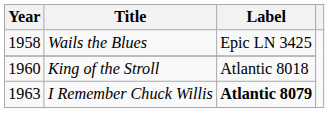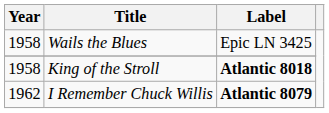 <table class="wikitable" style="text-align:center;">
 <tr>
 <th rowspan="2">Year</th>
 <th rowspan="2">Title</th>
 <th rowspan="2">Label</th>
 </tr>
 <tr style="font-size:snmall;">
 <th></th>
 </tr>
 <tr>
 <td rowspan="1">1958</td>
 <td align="left"><em>Wails the Blues</em></td>
 <td align="left">Epic LN 3425</td>
 </tr>
 <tr>
 </tr>
 <tr>
-<td rowspan="1">1960</td>
+<td rowspan="1">1958</td>
 <td align="left"><em>King of the Stroll</em></td>
-<td align="left">Atlantic 8018</td>
+<td align="left"><strong>Atlantic 8018</strong></td>
 </tr>
 <tr>
-<td rowspan="1">1963</td>
+<td rowspan="1">1962</td>
 <td align="left"><em>I Remember Chuck Willis</em></td>
 <td align="left"><strong>Atlantic 8079</strong></td>
 </tr>
 <tr>
 </tr>
 </table>
